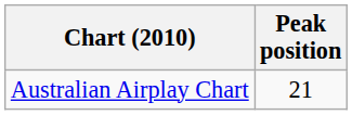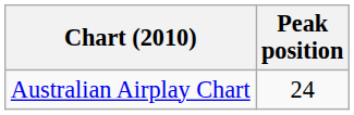 <table class="wikitable">
 <tr>
 <th align="left">Chart (2010)</th>
 <th align="center">Peak<br>position</th>
 </tr>
 <tr>
 <td align="left"><a href='#'>Australian Airplay Chart</a></td>
-<td align="center">21</td>
+<td align="center">24</td>
 </tr>
 </table>
